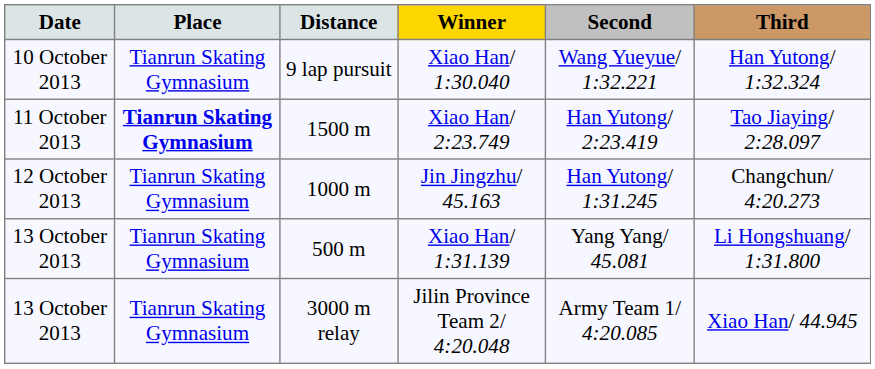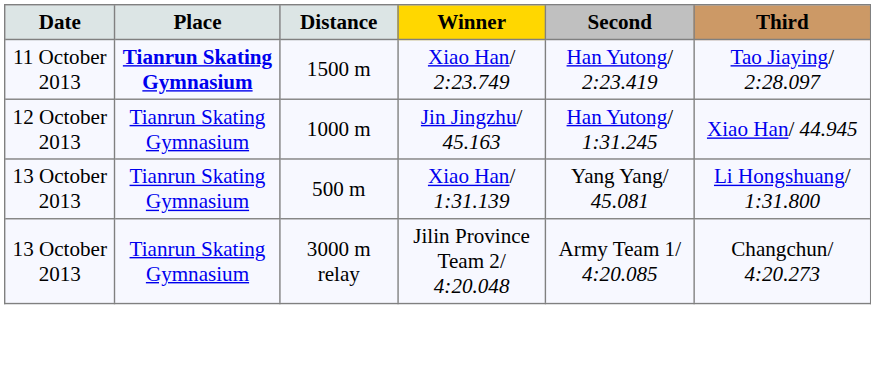 <table bgcolor="#f7f8ff" cellpadding="3" cellspacing="0" border="1" style="font-size: 95%; border: gray solid 1px; border-collapse: collapse;">
 <tr bgcolor="#CCCCCC">
 <td align="center" bgcolor="#DCE5E5" width="150"><strong>Date</strong></td>
 <td align="center" bgcolor="#DCE5E5" width="220"><strong>Place</strong></td>
 <td align="center" bgcolor="#DCE5E5" width="150"><strong>Distance</strong></td>
 <td align="center" bgcolor="gold" width="250"><strong>Winner</strong></td>
 <td align="center" bgcolor="silver" width="250"><strong>Second</strong></td>
 <td align="center" bgcolor="CC9966" width="250"><strong>Third</strong></td>
-</tr>
-<tr align="left">
-<td align="center">10 October 2013</td>
-<td align="center"><a href='#'>Tianrun Skating Gymnasium</a></td>
-<td align="center">9 lap pursuit</td>
-<td align="center"><a href='#'>Xiao Han</a>/ <em>1:30.040</em></td>
-<td align="center"><a href='#'>Wang Yueyue</a>/ <em>1:32.221</em></td>
-<td align="center"><a href='#'>Han Yutong</a>/ <em>1:32.324</em></td>
 </tr>
 <tr align="left">
 <td align="center">11 October 2013</td>
 <td align="center"><strong><a href='#'>Tianrun Skating Gymnasium</a></strong></td>
 <td align="center">1500 m</td>
 <td align="center"><a href='#'>Xiao Han</a>/ <em>2:23.749</em></td>
 <td align="center"><a href='#'>Han Yutong</a>/ <em>2:23.419</em></td>
 <td align="center"><a href='#'>Tao Jiaying</a>/ <em>2:28.097</em></td>
 </tr>
 <tr align="left">
 <td align="center">12 October 2013</td>
 <td align="center"><a href='#'>Tianrun Skating Gymnasium</a></td>
 <td align="center">1000 m</td>
 <td align="center"><a href='#'>Jin Jingzhu</a>/ <em>45.163</em></td>
 <td align="center"><a href='#'>Han Yutong</a>/ <em>1:31.245</em></td>
-<td align="center">Changchun/ <em>4:20.273</em></td>
+<td align="center"><a href='#'>Xiao Han</a>/ <em>44.945</em></td>
 </tr>
 <tr align="left">
 <td align="center">13 October 2013</td>
 <td align="center"><a href='#'>Tianrun Skating Gymnasium</a></td>
 <td align="center">500 m</td>
 <td align="center"><a href='#'>Xiao Han</a>/ <em>1:31.139</em></td>
 <td align="center">Yang Yang/ <em>45.081</em></td>
 <td align="center"><a href='#'>Li Hongshuang</a>/ <em>1:31.800</em></td>
 </tr>
 <tr align="left">
 <td align="center">13 October 2013</td>
 <td align="center"><a href='#'>Tianrun Skating Gymnasium</a></td>
 <td align="center">3000 m relay</td>
 <td align="center">Jilin Province Team 2/ <em>4:20.048</em></td>
 <td align="center">Army Team 1/ <em>4:20.085</em></td>
-<td align="center"><a href='#'>Xiao Han</a>/ <em>44.945</em></td>
+<td align="center">Changchun/ <em>4:20.273</em></td>
 </tr>
 </table>
